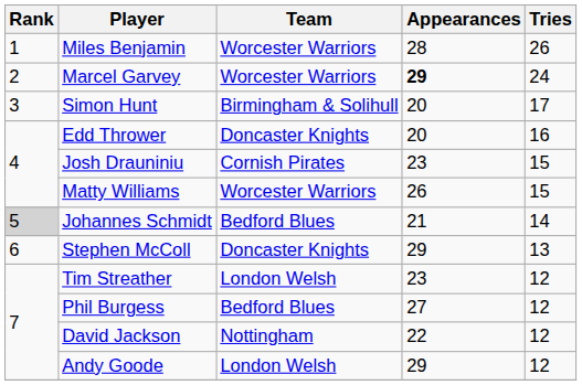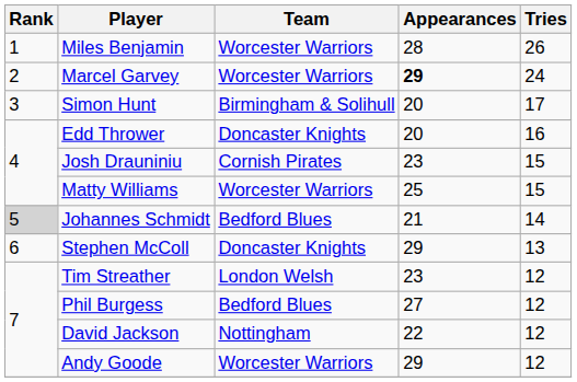 <table class="wikitable">
 <tr>
 <th>Rank</th>
 <th>Player</th>
 <th>Team</th>
 <th>Appearances</th>
 <th>Tries</th>
 </tr>
 <tr>
 <td>1</td>
 <td> <a href='#'>Miles Benjamin</a></td>
 <td><a href='#'>Worcester Warriors</a></td>
 <td>28</td>
 <td>26</td>
 </tr>
 <tr>
 <td>2</td>
 <td> <a href='#'>Marcel Garvey</a></td>
 <td><a href='#'>Worcester Warriors</a></td>
 <td><strong>29</strong></td>
 <td>24</td>
 </tr>
 <tr>
 <td>3</td>
 <td> <a href='#'>Simon Hunt</a></td>
 <td><a href='#'>Birmingham & Solihull</a></td>
 <td>20</td>
 <td>17</td>
 </tr>
 <tr>
 <td rowspan=3>4</td>
 <td> <a href='#'>Edd Thrower</a></td>
 <td><a href='#'>Doncaster Knights</a></td>
 <td>20</td>
 <td>16</td>
 </tr>
 <tr>
 <td> <a href='#'>Josh Drauniniu</a></td>
 <td><a href='#'>Cornish Pirates</a></td>
 <td>23</td>
 <td>15</td>
 </tr>
 <tr>
 <td> <a href='#'>Matty Williams</a></td>
 <td><a href='#'>Worcester Warriors</a></td>
-<td>26</td>
+<td>25</td>
 <td>15</td>
 </tr>
 <tr>
 <td style="background: lightgrey;">5</td>
 <td> <a href='#'>Johannes Schmidt</a></td>
 <td><a href='#'>Bedford Blues</a></td>
 <td>21</td>
 <td>14</td>
 </tr>
 <tr>
 <td>6</td>
 <td> <a href='#'>Stephen McColl</a></td>
 <td><a href='#'>Doncaster Knights</a></td>
 <td>29</td>
 <td>13</td>
 </tr>
 <tr>
 <td rowspan=4>7</td>
 <td> <a href='#'>Tim Streather</a></td>
 <td><a href='#'>London Welsh</a></td>
 <td>23</td>
 <td>12</td>
 </tr>
 <tr>
 <td> <a href='#'>Phil Burgess</a></td>
 <td><a href='#'>Bedford Blues</a></td>
 <td>27</td>
 <td>12</td>
 </tr>
 <tr>
 <td> <a href='#'>David Jackson</a></td>
 <td><a href='#'>Nottingham</a></td>
 <td>22</td>
 <td>12</td>
 </tr>
 <tr>
 <td> <a href='#'>Andy Goode</a></td>
-<td><a href='#'>London Welsh</a></td>
+<td><a href='#'>Worcester Warriors</a></td>
 <td>29</td>
 <td>12</td>
 </tr>
 <tr>
 </tr>
 </table>
